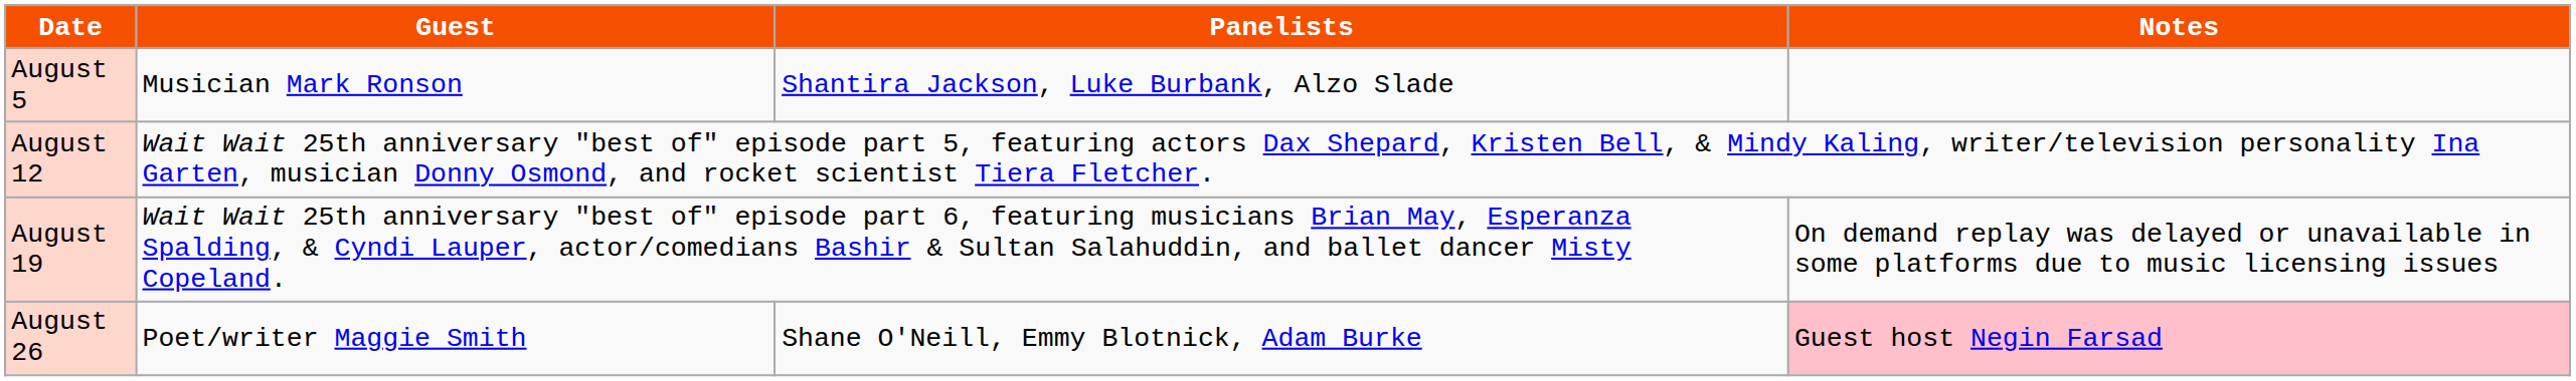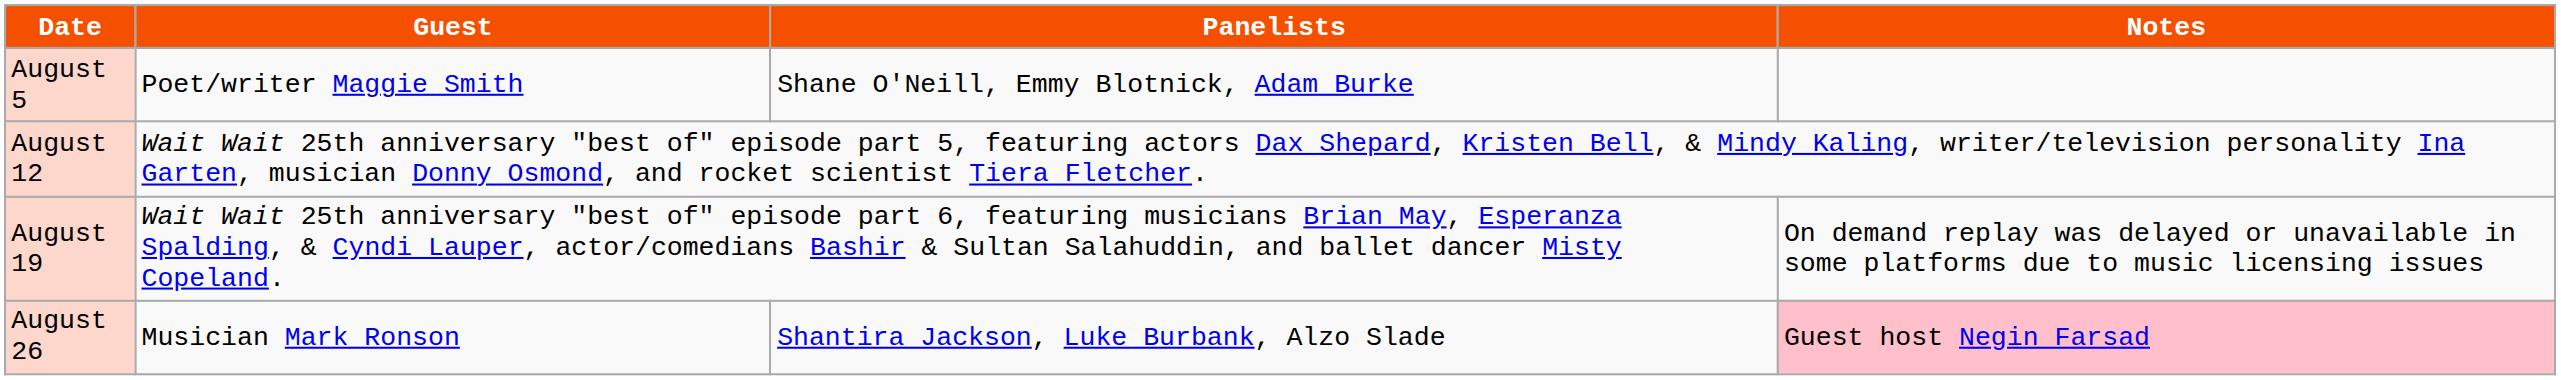 <table class="wikitable">
 <tr>
 <th style="background:#f55000;color:#FFFFFF;">Date</th>
 <th style="background:#f55000;color:#FFFFFF;">Guest</th>
 <th style="background:#f55000;color:#FFFFFF;">Panelists</th>
 <th style="background:#f55000;color:#FFFFFF;">Notes</th>
 </tr>
 <tr>
 <td style="background:#FDD6CC;color:#000000;">August 5</td>
-<td>Musician <a href='#'>Mark Ronson</a></td>
-<td><a href='#'>Shantira Jackson</a>, <a href='#'>Luke Burbank</a>, Alzo Slade</td>
+<td>Poet/writer <a href='#'>Maggie Smith</a></td>
+<td>Shane O'Neill, Emmy Blotnick, <a href='#'>Adam Burke</a></td>
 <td></td>
 </tr>
 <tr>
 <td style="background:#FDD6CC;color:#000000;">August 12</td>
 <td colspan=3><em>Wait Wait</em> 25th anniversary "best of" episode part 5, featuring actors <a href='#'>Dax Shepard</a>, <a href='#'>Kristen Bell</a>, & <a href='#'>Mindy Kaling</a>, writer/television personality <a href='#'>Ina Garten</a>, musician <a href='#'>Donny Osmond</a>, and rocket scientist <a href='#'>Tiera Fletcher</a>.</td>
 </tr>
 <tr>
 <td style="background:#FDD6CC;color:#000000;">August 19</td>
 <td colspan=2><em>Wait Wait</em> 25th anniversary "best of" episode part 6, featuring musicians <a href='#'>Brian May</a>, <a href='#'>Esperanza Spalding</a>, & <a href='#'>Cyndi Lauper</a>, actor/comedians <a href='#'>Bashir</a> & Sultan Salahuddin, and ballet dancer <a href='#'>Misty Copeland</a>.</td>
 <td>On demand replay was delayed or unavailable in some platforms due to music licensing issues</td>
 </tr>
 <tr>
 <td style="background:#FDD6CC;color:#000000;">August 26</td>
-<td>Poet/writer <a href='#'>Maggie Smith</a></td>
-<td>Shane O'Neill, Emmy Blotnick, <a href='#'>Adam Burke</a></td>
+<td>Musician <a href='#'>Mark Ronson</a></td>
+<td><a href='#'>Shantira Jackson</a>, <a href='#'>Luke Burbank</a>, Alzo Slade</td>
 <td style="background: pink;">Guest host <a href='#'>Negin Farsad</a></td>
 </tr>
 </table>
